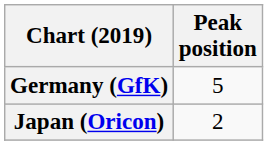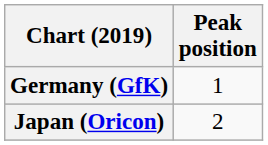 <table class="wikitable sortable plainrowheaders" style="text-align:center">
 <tr>
 <th scope="col">Chart (2019)</th>
 <th scope="col">Peak<br>position</th>
 </tr>
 <tr>
 <th scope="row">Germany (<a href='#'>GfK</a>)</th>
-<td>5</td>
+<td>1</td>
 </tr>
 <tr>
 <th scope="row">Japan (<a href='#'>Oricon</a>)</th>
 <td>2</td>
 </tr>
 </table>
